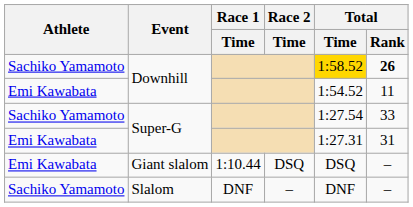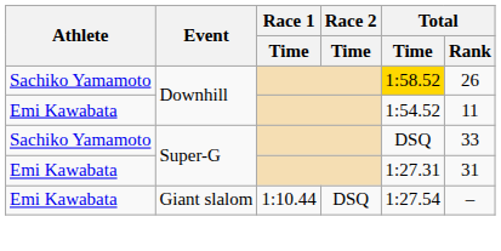 <table class="wikitable" style="font-size:90%">
 <tr>
 <th rowspan="2">Athlete</th>
 <th rowspan="2">Event</th>
 <th>Race 1</th>
 <th>Race 2</th>
 <th colspan="2">Total</th>
 </tr>
 <tr>
 <th>Time</th>
 <th>Time</th>
 <th>Time</th>
 <th>Rank</th>
 </tr>
 <tr>
 <td><a href='#'>Sachiko Yamamoto</a></td>
 <td rowspan="2">Downhill</td>
 <td colspan="2" bgcolor="wheat"></td>
 <td align="center" style="background: gold;">1:58.52</td>
-<td align="center"><strong>26</strong></td>
+<td align="center">26</td>
 </tr>
 <tr>
 <td><a href='#'>Emi Kawabata</a></td>
 <td colspan="2" bgcolor="wheat"></td>
 <td align="center">1:54.52</td>
 <td align="center">11</td>
 </tr>
 <tr>
 <td><a href='#'>Sachiko Yamamoto</a></td>
 <td rowspan="2">Super-G</td>
 <td colspan="2" bgcolor="wheat"></td>
-<td align="center">1:27.54</td>
+<td align="center">DSQ</td>
 <td align="center">33</td>
 </tr>
 <tr>
 <td><a href='#'>Emi Kawabata</a></td>
 <td colspan="2" bgcolor="wheat"></td>
 <td align="center">1:27.31</td>
 <td align="center">31</td>
 </tr>
 <tr>
 <td><a href='#'>Emi Kawabata</a></td>
 <td>Giant slalom</td>
 <td align="center">1:10.44</td>
 <td align="center">DSQ</td>
-<td align="center">DSQ</td>
-<td align="center">–</td>
-</tr>
-<tr>
-<td><a href='#'>Sachiko Yamamoto</a></td>
-<td>Slalom</td>
-<td align="center">DNF</td>
-<td align="center">–</td>
-<td align="center">DNF</td>
+<td align="center">1:27.54</td>
 <td align="center">–</td>
 </tr>
 </table>
